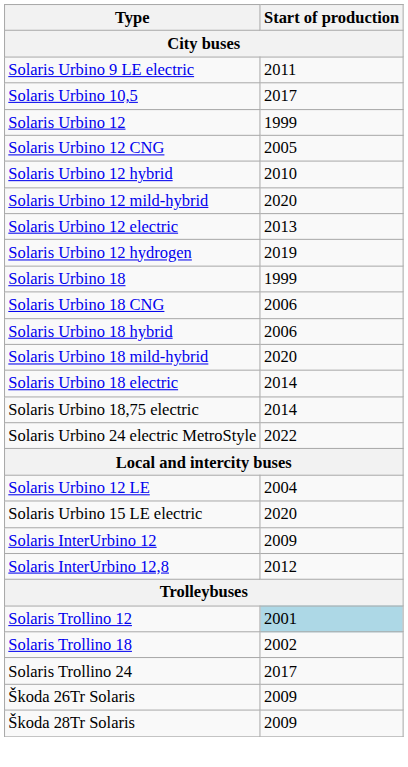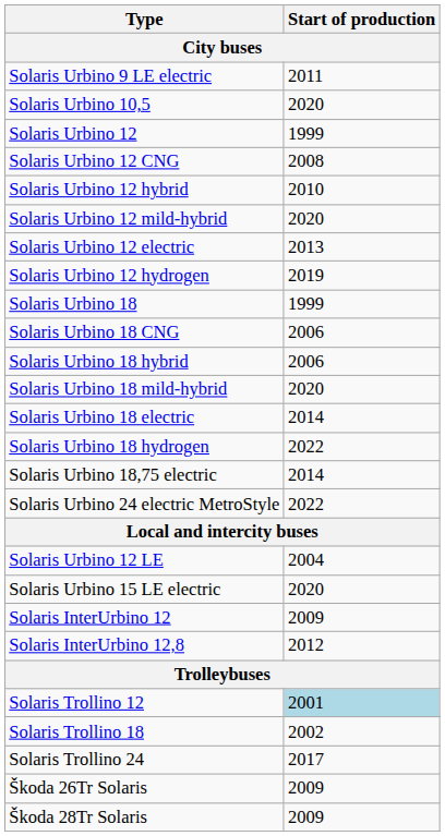 <table class="wikitable sortable">
 <tr>
 <th>Type</th>
 <th>Start of production</th>
 </tr>
 <tr>
 <th colspan="2">City buses</th>
 </tr>
 <tr>
 <td><a href='#'>Solaris Urbino 9 LE electric</a></td>
 <td>2011</td>
 </tr>
 <tr>
 <td><a href='#'>Solaris Urbino 10,5</a></td>
-<td>2017</td>
+<td>2020</td>
 </tr>
 <tr>
 <td><a href='#'>Solaris Urbino 12</a></td>
 <td>1999</td>
 </tr>
 <tr>
 <td><a href='#'>Solaris Urbino 12 CNG</a></td>
-<td>2005</td>
+<td>2008</td>
 </tr>
 <tr>
 <td><a href='#'>Solaris Urbino 12 hybrid</a></td>
 <td>2010</td>
 </tr>
 <tr>
 <td><a href='#'>Solaris Urbino 12 mild-hybrid</a></td>
 <td>2020</td>
 </tr>
 <tr>
 <td><a href='#'>Solaris Urbino 12 electric</a></td>
 <td>2013</td>
 </tr>
 <tr>
 <td><a href='#'>Solaris Urbino 12 hydrogen</a></td>
 <td>2019</td>
 </tr>
 <tr>
 <td><a href='#'>Solaris Urbino 18</a></td>
 <td>1999</td>
 </tr>
 <tr>
 <td><a href='#'>Solaris Urbino 18 CNG</a></td>
 <td>2006</td>
 </tr>
 <tr>
 <td><a href='#'>Solaris Urbino 18 hybrid</a></td>
 <td>2006</td>
 </tr>
 <tr>
 <td><a href='#'>Solaris Urbino 18 mild-hybrid</a></td>
 <td>2020</td>
 </tr>
 <tr>
 <td><a href='#'>Solaris Urbino 18 electric</a></td>
 <td>2014</td>
+</tr>
+<tr>
+<td><a href='#'>Solaris Urbino 18 hydrogen</a></td>
+<td>2022</td>
 </tr>
 <tr>
 <td>Solaris Urbino 18,75 electric</td>
 <td>2014</td>
 </tr>
 <tr>
 <td>Solaris Urbino 24 electric MetroStyle</td>
 <td>2022</td>
 </tr>
 <tr>
 <th colspan="2">Local and intercity buses</th>
 </tr>
 <tr>
 <td><a href='#'>Solaris Urbino 12 LE</a></td>
 <td>2004</td>
 </tr>
 <tr>
 <td>Solaris Urbino 15 LE electric</td>
 <td>2020</td>
 </tr>
 <tr>
 <td><a href='#'>Solaris InterUrbino 12</a></td>
 <td>2009</td>
 </tr>
 <tr>
 <td><a href='#'>Solaris InterUrbino 12,8</a></td>
 <td>2012</td>
 </tr>
 <tr>
 <th colspan="2">Trolleybuses</th>
 </tr>
 <tr>
 <td><a href='#'>Solaris Trollino 12</a></td>
 <td style="background: lightblue;">2001</td>
 </tr>
 <tr>
 <td><a href='#'>Solaris Trollino 18</a></td>
 <td>2002</td>
 </tr>
 <tr>
 <td>Solaris Trollino 24</td>
 <td>2017</td>
 </tr>
 <tr>
 <td>Škoda 26Tr Solaris</td>
 <td>2009</td>
 </tr>
 <tr>
 <td>Škoda 28Tr Solaris</td>
 <td>2009</td>
 </tr>
 </table>
